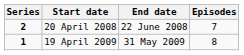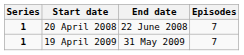 <table class="wikitable" style="text-align:center;">
 <tr>
 <th>Series</th>
 <th>Start date</th>
 <th>End date</th>
 <th>Episodes</th>
 </tr>
 <tr>
-<td><strong>2</strong></td>
+<td><strong>1</strong></td>
 <td>20 April 2008</td>
 <td>22 June 2008</td>
 <td>7</td>
 </tr>
 <tr>
 <td><strong>1</strong></td>
 <td>19 April 2009</td>
 <td>31 May 2009</td>
-<td>8</td>
+<td>7</td>
 </tr>
 </table>
